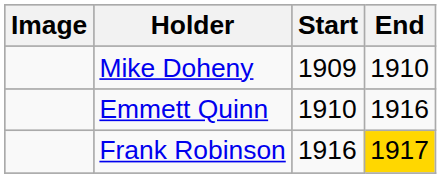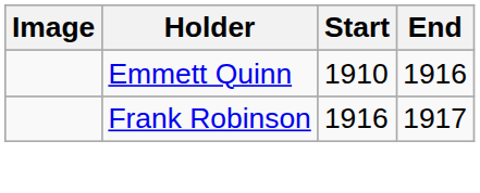 <table class="wikitable">
 <tr>
 <th>Image</th>
 <th>Holder</th>
 <th>Start</th>
 <th>End</th>
-</tr>
-<tr>
-<td></td>
-<td><a href='#'>Mike Doheny</a></td>
-<td>1909</td>
-<td>1910</td>
 </tr>
 <tr>
 <td></td>
 <td><a href='#'>Emmett Quinn</a></td>
 <td>1910</td>
 <td>1916</td>
 </tr>
 <tr>
 <td></td>
 <td><a href='#'>Frank Robinson</a></td>
 <td>1916</td>
-<td style="background: gold;">1917</td>
+<td>1917</td>
 </tr>
 </table>
